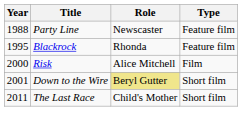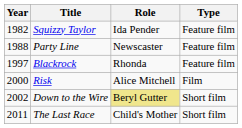 <table class="wikitable">
 <tr>
 <th>Year</th>
 <th>Title</th>
 <th>Role</th>
 <th>Type</th>
 </tr>
 <tr>
+<td>1982</td>
+<td><em><a href='#'>Squizzy Taylor</a></em></td>
+<td>Ida Pender</td>
+<td>Feature film</td>
+</tr>
+<tr>
 <td>1988</td>
 <td><em>Party Line</em></td>
 <td>Newscaster</td>
 <td>Feature film</td>
 </tr>
 <tr>
-<td>1995</td>
+<td>1997</td>
 <td><em><a href='#'>Blackrock</a></em></td>
 <td>Rhonda</td>
 <td>Feature film</td>
 </tr>
 <tr>
 <td>2000</td>
 <td><em><a href='#'>Risk</a></em></td>
 <td>Alice Mitchell</td>
 <td>Film</td>
 </tr>
 <tr>
-<td>2001</td>
+<td>2002</td>
 <td><em>Down to the Wire</em></td>
 <td style="background: khaki;">Beryl Gutter</td>
 <td>Short film</td>
 </tr>
 <tr>
 <td>2011</td>
 <td><em>The Last Race</em></td>
 <td>Child's Mother</td>
 <td>Short film</td>
 </tr>
 </table>
